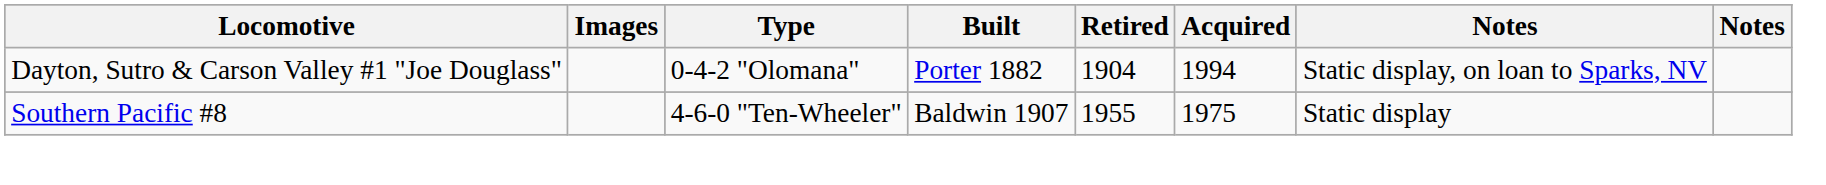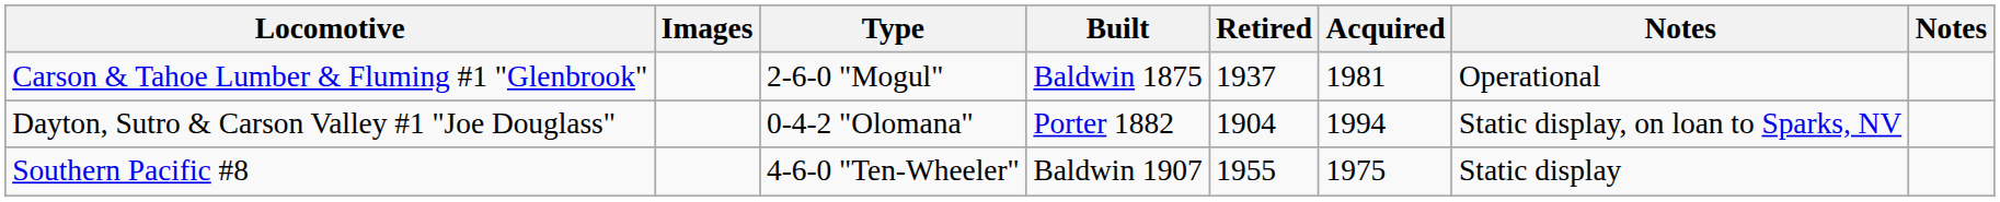 <table class="wikitable sortable">
 <tr>
 <th>Locomotive</th>
 <th class="unsortable">Images</th>
 <th>Type</th>
 <th>Built</th>
 <th>Retired</th>
 <th class="unsortable">Acquired</th>
 <th>Notes</th>
 <th class="unsortable">Notes</th>
+</tr>
+<tr>
+<td><a href='#'>Carson & Tahoe Lumber & Fluming</a> #1 "<a href='#'>Glenbrook</a>"</td>
+<td></td>
+<td>2-6-0 "Mogul"</td>
+<td><a href='#'>Baldwin</a> 1875</td>
+<td>1937</td>
+<td>1981</td>
+<td>Operational</td>
+<td></td>
 </tr>
 <tr>
 <td>Dayton, Sutro & Carson Valley #1 "Joe Douglass"</td>
 <td></td>
 <td>0-4-2 "Olomana"</td>
 <td><a href='#'>Porter</a> 1882</td>
 <td>1904</td>
 <td>1994</td>
 <td>Static display, on loan to <a href='#'>Sparks, NV</a></td>
 <td></td>
 </tr>
 <tr>
 <td><a href='#'>Southern Pacific</a> #8</td>
 <td></td>
 <td>4-6-0 "Ten-Wheeler"</td>
 <td>Baldwin 1907</td>
 <td>1955</td>
 <td>1975</td>
 <td>Static display</td>
 <td></td>
 </tr>
 </table>
